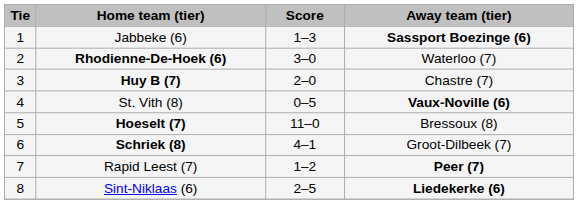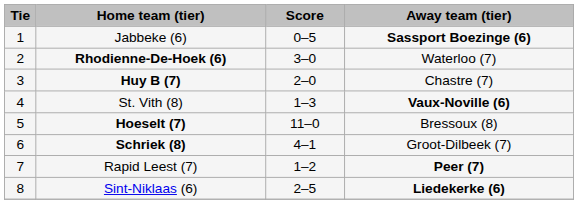 <table class="wikitable" style="width: 600px; background:WhiteSmoke; text-align:center; font-size:90%">
 <tr>
 <td scope="col" style="width:  5.00%; background:silver;"><strong>Tie</strong></td>
 <td scope="col" style="width: 36.25%; background:silver;"><strong>Home team (tier)</strong></td>
 <td scope="col" style="width: 12.50%; background:silver;"><strong>Score</strong></td>
 <td scope="col" style="width: 36.25%; background:silver;"><strong>Away team (tier)</strong></td>
 </tr>
 <tr>
 <td>1</td>
 <td>Jabbeke (6)</td>
-<td>1–3</td>
+<td>0–5</td>
 <td><strong>Sassport Boezinge (6)</strong></td>
 </tr>
 <tr>
 <td>2</td>
 <td><strong>Rhodienne-De-Hoek (6)</strong></td>
 <td>3–0</td>
 <td>Waterloo (7)</td>
 </tr>
 <tr>
 <td>3</td>
 <td><strong>Huy B (7)</strong></td>
 <td>2–0</td>
 <td>Chastre (7)</td>
 </tr>
 <tr>
 <td>4</td>
 <td>St. Vith (8)</td>
-<td>0–5</td>
+<td>1–3</td>
 <td><strong>Vaux-Noville (6)</strong></td>
 </tr>
 <tr>
 <td>5</td>
 <td><strong>Hoeselt (7)</strong></td>
 <td>11–0</td>
 <td>Bressoux (8)</td>
 </tr>
 <tr>
 <td>6</td>
 <td><strong>Schriek (8)</strong></td>
 <td>4–1</td>
 <td>Groot-Dilbeek (7)</td>
 </tr>
 <tr>
 <td>7</td>
 <td>Rapid Leest (7)</td>
 <td>1–2</td>
 <td><strong>Peer (7)</strong></td>
 </tr>
 <tr>
 <td>8</td>
 <td><a href='#'>Sint-Niklaas</a> (6)</td>
 <td>2–5</td>
 <td><strong>Liedekerke (6)</strong></td>
 </tr>
 <tr>
 </tr>
 </table>
